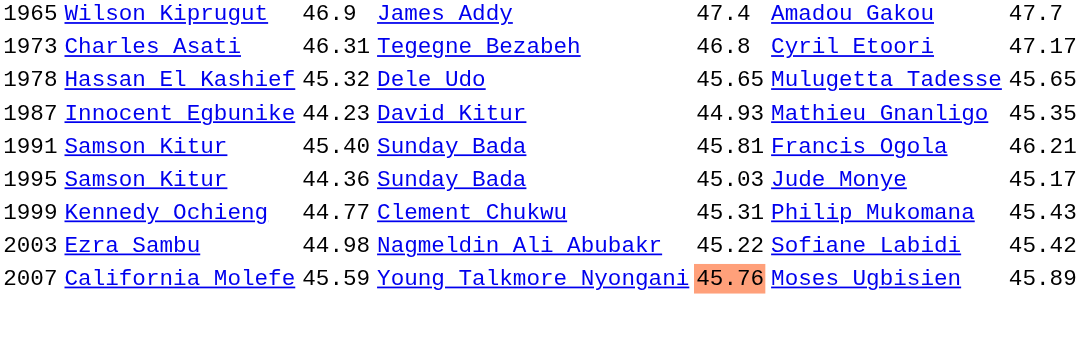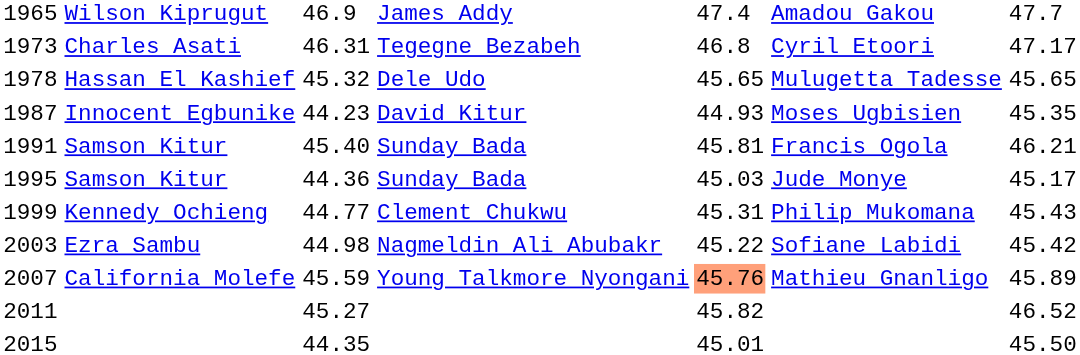 <table>
 <tr>
 <td>1965</td>
 <td><a href='#'>Wilson Kiprugut</a><br> </td>
 <td>46.9</td>
 <td><a href='#'>James Addy</a><br> </td>
 <td>47.4</td>
 <td><a href='#'>Amadou Gakou</a><br> </td>
 <td>47.7</td>
 </tr>
 <tr>
 <td>1973</td>
 <td><a href='#'>Charles Asati</a><br> </td>
 <td>46.31</td>
 <td><a href='#'>Tegegne Bezabeh</a><br> </td>
 <td>46.8</td>
 <td><a href='#'>Cyril Etoori</a><br> </td>
 <td>47.17</td>
 </tr>
 <tr>
 <td>1978</td>
 <td><a href='#'>Hassan El Kashief</a><br> </td>
 <td>45.32</td>
 <td><a href='#'>Dele Udo</a><br> </td>
 <td>45.65</td>
 <td><a href='#'>Mulugetta Tadesse</a><br> </td>
 <td>45.65</td>
 </tr>
 <tr>
 <td>1987</td>
 <td><a href='#'>Innocent Egbunike</a><br> </td>
 <td>44.23</td>
 <td><a href='#'>David Kitur</a><br> </td>
 <td>44.93</td>
-<td><a href='#'>Mathieu Gnanligo</a> <br> </td>
+<td><a href='#'>Moses Ugbisien</a><br> </td>
 <td>45.35</td>
 </tr>
 <tr>
 <td>1991</td>
 <td><a href='#'>Samson Kitur</a><br> </td>
 <td>45.40</td>
 <td><a href='#'>Sunday Bada</a><br> </td>
 <td>45.81</td>
 <td><a href='#'>Francis Ogola</a><br> </td>
 <td>46.21</td>
 </tr>
 <tr>
 <td>1995</td>
 <td><a href='#'>Samson Kitur</a><br> </td>
 <td>44.36</td>
 <td><a href='#'>Sunday Bada</a><br> </td>
 <td>45.03</td>
 <td><a href='#'>Jude Monye</a><br> </td>
 <td>45.17</td>
 </tr>
 <tr>
 <td>1999</td>
 <td><a href='#'>Kennedy Ochieng</a><br> </td>
 <td>44.77</td>
 <td><a href='#'>Clement Chukwu</a><br> </td>
 <td>45.31</td>
 <td><a href='#'>Philip Mukomana</a><br> </td>
 <td>45.43</td>
 </tr>
 <tr>
 <td>2003<br></td>
 <td><a href='#'>Ezra Sambu</a> <br>  </td>
 <td>44.98</td>
 <td><a href='#'>Nagmeldin Ali Abubakr</a> <br> </td>
 <td>45.22</td>
 <td><a href='#'>Sofiane Labidi</a> <br> </td>
 <td>45.42</td>
 </tr>
 <tr>
 <td>2007<br></td>
 <td><a href='#'>California Molefe</a> <br>  </td>
 <td>45.59</td>
 <td><a href='#'>Young Talkmore Nyongani</a> <br> </td>
 <td style="background: lightsalmon;">45.76</td>
-<td><a href='#'>Moses Ugbisien</a><br> </td>
+<td><a href='#'>Mathieu Gnanligo</a> <br> </td>
 <td>45.89</td>
 </tr>
+<tr>
+<td>2011<br></td>
+<td></td>
+<td>45.27</td>
+<td></td>
+<td>45.82</td>
+<td></td>
+<td>46.52</td>
+</tr>
+<tr>
+<td>2015</td>
+<td></td>
+<td>44.35</td>
+<td></td>
+<td>45.01</td>
+<td></td>
+<td>45.50</td>
+</tr>
 </table>
